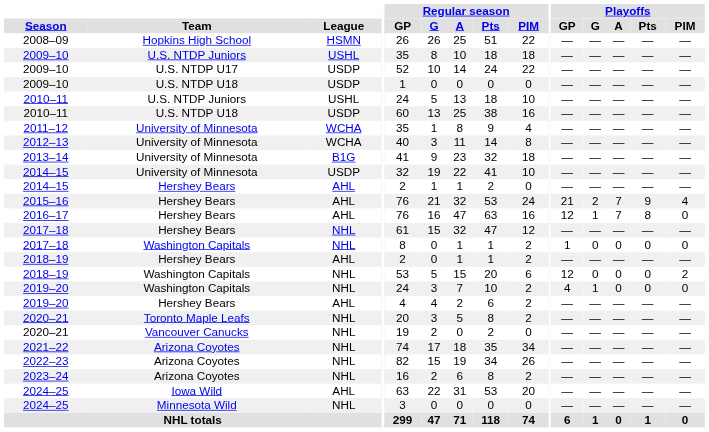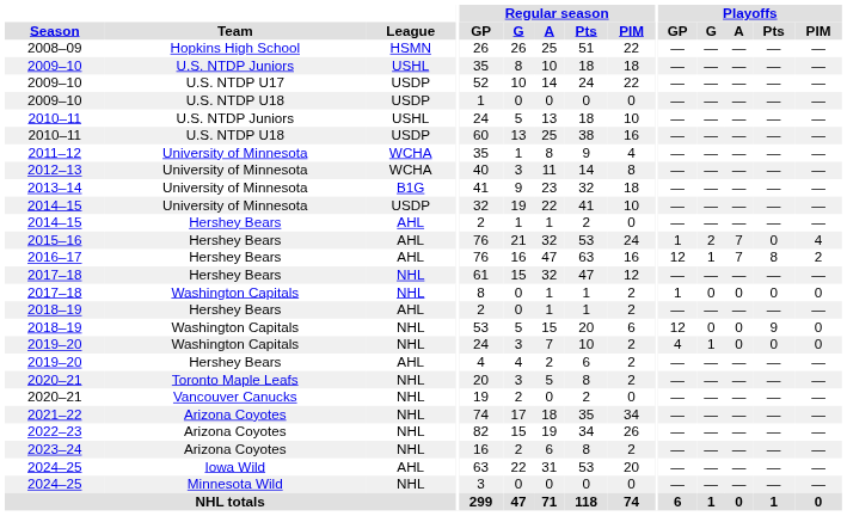 <table border="0" cellpadding="1" cellspacing="0" style="text-align:center; width:60em">
 <tr bgcolor="#e0e0e0">
 <th colspan="3" bgcolor="#ffffff"></th>
 <th rowspan="100" bgcolor="#ffffff"></th>
 <th colspan="5"><a href='#'>Regular season</a></th>
 <th rowspan="100" bgcolor="#ffffff"></th>
 <th colspan="5"><a href='#'>Playoffs</a></th>
 </tr>
 <tr bgcolor="#e0e0e0">
 <th><a href='#'>Season</a></th>
 <th>Team</th>
 <th>League</th>
 <th>GP</th>
 <th><a href='#'>G</a></th>
 <th><a href='#'>A</a></th>
 <th><a href='#'>Pts</a></th>
 <th><a href='#'>PIM</a></th>
 <th>GP</th>
 <th>G</th>
 <th>A</th>
 <th>Pts</th>
 <th>PIM</th>
 </tr>
 <tr>
 <td>2008–09</td>
 <td><a href='#'>Hopkins High School</a></td>
 <td><a href='#'>HSMN</a></td>
 <td>26</td>
 <td>26</td>
 <td>25</td>
 <td>51</td>
 <td>22</td>
 <td>—</td>
 <td>—</td>
 <td>—</td>
 <td>—</td>
 <td>—</td>
 </tr>
 <tr bgcolor="#f0f0f0">
 <td><a href='#'>2009–10</a></td>
 <td><a href='#'>U.S. NTDP Juniors</a></td>
 <td><a href='#'>USHL</a></td>
 <td>35</td>
 <td>8</td>
 <td>10</td>
 <td>18</td>
 <td>18</td>
 <td>—</td>
 <td>—</td>
 <td>—</td>
 <td>—</td>
 <td>—</td>
 </tr>
 <tr>
 <td>2009–10</td>
 <td>U.S. NTDP U17</td>
 <td>USDP</td>
 <td>52</td>
 <td>10</td>
 <td>14</td>
 <td>24</td>
 <td>22</td>
 <td>—</td>
 <td>—</td>
 <td>—</td>
 <td>—</td>
 <td>—</td>
 </tr>
 <tr bgcolor="#f0f0f0">
 <td>2009–10</td>
 <td>U.S. NTDP U18</td>
 <td>USDP</td>
 <td>1</td>
 <td>0</td>
 <td>0</td>
 <td>0</td>
 <td>0</td>
 <td>—</td>
 <td>—</td>
 <td>—</td>
 <td>—</td>
 <td>—</td>
 </tr>
 <tr>
 <td><a href='#'>2010–11</a></td>
 <td>U.S. NTDP Juniors</td>
 <td>USHL</td>
 <td>24</td>
 <td>5</td>
 <td>13</td>
 <td>18</td>
 <td>10</td>
 <td>—</td>
 <td>—</td>
 <td>—</td>
 <td>—</td>
 <td>—</td>
 </tr>
 <tr bgcolor="#f0f0f0">
 <td>2010–11</td>
 <td>U.S. NTDP U18</td>
 <td>USDP</td>
 <td>60</td>
 <td>13</td>
 <td>25</td>
 <td>38</td>
 <td>16</td>
 <td>—</td>
 <td>—</td>
 <td>—</td>
 <td>—</td>
 <td>—</td>
 </tr>
 <tr>
 <td><a href='#'>2011–12</a></td>
 <td><a href='#'>University of Minnesota</a></td>
 <td><a href='#'>WCHA</a></td>
 <td>35</td>
 <td>1</td>
 <td>8</td>
 <td>9</td>
 <td>4</td>
 <td>—</td>
 <td>—</td>
 <td>—</td>
 <td>—</td>
 <td>—</td>
 </tr>
 <tr bgcolor="#f0f0f0">
 <td><a href='#'>2012–13</a></td>
 <td>University of Minnesota</td>
 <td>WCHA</td>
 <td>40</td>
 <td>3</td>
 <td>11</td>
 <td>14</td>
 <td>8</td>
 <td>—</td>
 <td>—</td>
 <td>—</td>
 <td>—</td>
 <td>—</td>
 </tr>
 <tr>
 <td><a href='#'>2013–14</a></td>
 <td>University of Minnesota</td>
 <td><a href='#'>B1G</a></td>
 <td>41</td>
 <td>9</td>
 <td>23</td>
 <td>32</td>
 <td>18</td>
 <td>—</td>
 <td>—</td>
 <td>—</td>
 <td>—</td>
 <td>—</td>
 </tr>
 <tr bgcolor="#f0f0f0">
 <td><a href='#'>2014–15</a></td>
 <td>University of Minnesota</td>
 <td>USDP</td>
 <td>32</td>
 <td>19</td>
 <td>22</td>
 <td>41</td>
 <td>10</td>
 <td>—</td>
 <td>—</td>
 <td>—</td>
 <td>—</td>
 <td>—</td>
 </tr>
 <tr>
 <td><a href='#'>2014–15</a></td>
 <td><a href='#'>Hershey Bears</a></td>
 <td><a href='#'>AHL</a></td>
 <td>2</td>
 <td>1</td>
 <td>1</td>
 <td>2</td>
 <td>0</td>
 <td>—</td>
 <td>—</td>
 <td>—</td>
 <td>—</td>
 <td>—</td>
 </tr>
 <tr bgcolor="#f0f0f0">
 <td><a href='#'>2015–16</a></td>
 <td>Hershey Bears</td>
 <td>AHL</td>
 <td>76</td>
 <td>21</td>
 <td>32</td>
 <td>53</td>
 <td>24</td>
-<td>21</td>
+<td>1</td>
 <td>2</td>
 <td>7</td>
-<td>9</td>
+<td>0</td>
 <td>4</td>
 </tr>
 <tr>
 <td><a href='#'>2016–17</a></td>
 <td>Hershey Bears</td>
 <td>AHL</td>
 <td>76</td>
 <td>16</td>
 <td>47</td>
 <td>63</td>
 <td>16</td>
 <td>12</td>
 <td>1</td>
 <td>7</td>
 <td>8</td>
-<td>0</td>
+<td>2</td>
 </tr>
 <tr bgcolor="#f0f0f0">
 <td><a href='#'>2017–18</a></td>
 <td>Hershey Bears</td>
 <td><a href='#'>NHL</a></td>
 <td>61</td>
 <td>15</td>
 <td>32</td>
 <td>47</td>
 <td>12</td>
 <td>—</td>
 <td>—</td>
 <td>—</td>
 <td>—</td>
 <td>—</td>
 </tr>
 <tr>
 <td><a href='#'>2017–18</a></td>
 <td><a href='#'>Washington Capitals</a></td>
 <td><a href='#'>NHL</a></td>
 <td>8</td>
 <td>0</td>
 <td>1</td>
 <td>1</td>
 <td>2</td>
 <td>1</td>
 <td>0</td>
 <td>0</td>
 <td>0</td>
 <td>0</td>
 </tr>
 <tr bgcolor="#f0f0f0">
 <td><a href='#'>2018–19</a></td>
 <td>Hershey Bears</td>
 <td>AHL</td>
 <td>2</td>
 <td>0</td>
 <td>1</td>
 <td>1</td>
 <td>2</td>
 <td>—</td>
 <td>—</td>
 <td>—</td>
 <td>—</td>
 <td>—</td>
 </tr>
 <tr>
 <td><a href='#'>2018–19</a></td>
 <td>Washington Capitals</td>
 <td>NHL</td>
 <td>53</td>
 <td>5</td>
 <td>15</td>
 <td>20</td>
 <td>6</td>
 <td>12</td>
 <td>0</td>
 <td>0</td>
+<td>9</td>
 <td>0</td>
-<td>2</td>
 </tr>
 <tr bgcolor="#f0f0f0">
 <td><a href='#'>2019–20</a></td>
 <td>Washington Capitals</td>
 <td>NHL</td>
 <td>24</td>
 <td>3</td>
 <td>7</td>
 <td>10</td>
 <td>2</td>
 <td>4</td>
 <td>1</td>
 <td>0</td>
 <td>0</td>
 <td>0</td>
 </tr>
 <tr>
 <td><a href='#'>2019–20</a></td>
 <td>Hershey Bears</td>
 <td>AHL</td>
 <td>4</td>
 <td>4</td>
 <td>2</td>
 <td>6</td>
 <td>2</td>
 <td>—</td>
 <td>—</td>
 <td>—</td>
 <td>—</td>
 <td>—</td>
 </tr>
 <tr bgcolor="#f0f0f0">
 <td><a href='#'>2020–21</a></td>
 <td><a href='#'>Toronto Maple Leafs</a></td>
 <td>NHL</td>
 <td>20</td>
 <td>3</td>
 <td>5</td>
 <td>8</td>
 <td>2</td>
 <td>—</td>
 <td>—</td>
 <td>—</td>
 <td>—</td>
 <td>—</td>
 </tr>
 <tr>
 <td>2020–21</td>
 <td><a href='#'>Vancouver Canucks</a></td>
 <td>NHL</td>
 <td>19</td>
 <td>2</td>
 <td>0</td>
 <td>2</td>
 <td>0</td>
 <td>—</td>
 <td>—</td>
 <td>—</td>
 <td>—</td>
 <td>—</td>
 </tr>
 <tr bgcolor="#f0f0f0">
 <td><a href='#'>2021–22</a></td>
 <td><a href='#'>Arizona Coyotes</a></td>
 <td>NHL</td>
 <td>74</td>
 <td>17</td>
 <td>18</td>
 <td>35</td>
 <td>34</td>
 <td>—</td>
 <td>—</td>
 <td>—</td>
 <td>—</td>
 <td>—</td>
 </tr>
 <tr>
 <td><a href='#'>2022–23</a></td>
 <td>Arizona Coyotes</td>
 <td>NHL</td>
 <td>82</td>
 <td>15</td>
 <td>19</td>
 <td>34</td>
 <td>26</td>
 <td>—</td>
 <td>—</td>
 <td>—</td>
 <td>—</td>
 <td>—</td>
 </tr>
 <tr bgcolor="#f0f0f0">
 <td><a href='#'>2023–24</a></td>
 <td>Arizona Coyotes</td>
 <td>NHL</td>
 <td>16</td>
 <td>2</td>
 <td>6</td>
 <td>8</td>
 <td>2</td>
 <td>—</td>
 <td>—</td>
 <td>—</td>
 <td>—</td>
 <td>—</td>
 </tr>
 <tr>
 <td><a href='#'>2024–25</a></td>
 <td><a href='#'>Iowa Wild</a></td>
 <td>AHL</td>
 <td>63</td>
 <td>22</td>
 <td>31</td>
 <td>53</td>
 <td>20</td>
 <td>—</td>
 <td>—</td>
 <td>—</td>
 <td>—</td>
 <td>—</td>
 </tr>
 <tr bgcolor="#f0f0f0">
 <td><a href='#'>2024–25</a></td>
 <td><a href='#'>Minnesota Wild</a></td>
 <td>NHL</td>
 <td>3</td>
 <td>0</td>
 <td>0</td>
 <td>0</td>
 <td>0</td>
 <td>—</td>
 <td>—</td>
 <td>—</td>
 <td>—</td>
 <td>—</td>
 </tr>
 <tr bgcolor="#e0e0e0">
 <th colspan="3">NHL totals</th>
 <th>299</th>
 <th>47</th>
 <th>71</th>
 <th>118</th>
 <th>74</th>
 <th>6</th>
 <th>1</th>
 <th>0</th>
 <th>1</th>
 <th>0</th>
 </tr>
 </table>
